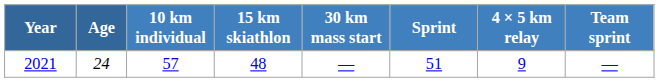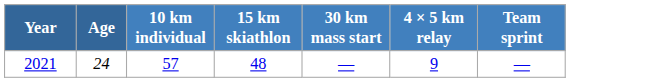 <table class="wikitable" style="font-size:95%; text-align:center; border:grey solid 1px; border-collapse:collapse; background:#ffffff;">
 <tr>
 <th style="background-color:#369; color:white; width:60px;"> Year </th>
 <th style="background-color:#369; color:white; width:40px;"> Age </th>
 <th style="background-color:#4180be; color:white; width:75px;"> 10 km <br> individual </th>
 <th style="background-color:#4180be; color:white; width:75px;"> 15 km <br> skiathlon </th>
 <th style="background-color:#4180be; color:white; width:75px;"> 30 km <br> mass start </th>
-<th style="background-color:#4180be; color:white; width:75px;"> Sprint </th>
 <th style="background-color:#4180be; color:white; width:75px;"> 4 × 5 km <br> relay </th>
 <th style="background-color:#4180be; color:white; width:75px;"> Team <br> sprint </th>
 </tr>
 <tr>
 <td><a href='#'>2021</a></td>
 <td><em>24</em></td>
 <td><a href='#'>57</a></td>
 <td><a href='#'>48</a></td>
 <td><a href='#'>—</a></td>
-<td><a href='#'>51</a></td>
 <td><a href='#'>9</a></td>
 <td><a href='#'>—</a></td>
 </tr>
 </table>
